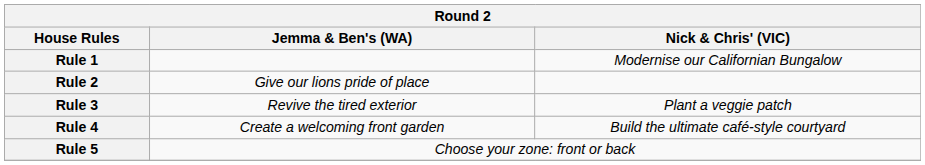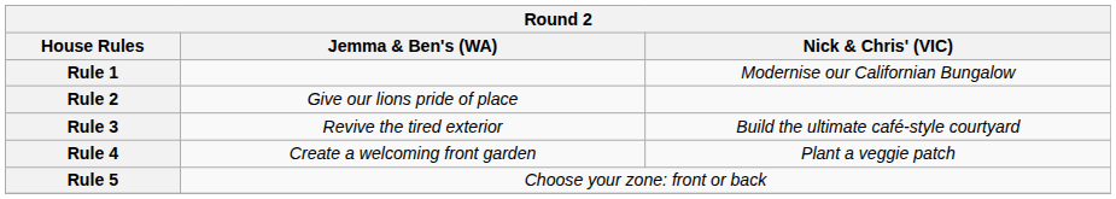 <table class="wikitable plainrowheaders" style="text-align:center; font-size:90%; width:65em;">
 <tr>
 <th colspan="3" >Round 2</th>
 </tr>
 <tr>
 <th style="width:15%;">House Rules</th>
 <th style="width:40%;">Jemma & Ben's (WA)</th>
 <th style="width:40%;">Nick & Chris' (VIC)</th>
 </tr>
 <tr>
 <th>Rule 1</th>
 <td></td>
 <td><em>Modernise our Californian Bungalow</em></td>
 </tr>
 <tr>
 <th>Rule 2</th>
 <td><em>Give our lions pride of place</em></td>
 <td></td>
 </tr>
 <tr>
 <th>Rule 3</th>
 <td><em>Revive the tired exterior</em></td>
-<td><em>Plant a veggie patch</em></td>
+<td><em>Build the ultimate café-style courtyard</em></td>
 </tr>
 <tr>
 <th>Rule 4</th>
 <td><em>Create a welcoming front garden</em></td>
-<td><em>Build the ultimate café-style courtyard</em></td>
+<td><em>Plant a veggie patch</em></td>
 </tr>
 <tr>
 <th>Rule 5</th>
 <td colspan="2"><em>Choose your zone: front or back</em></td>
 </tr>
 <tr>
 </tr>
 </table>
